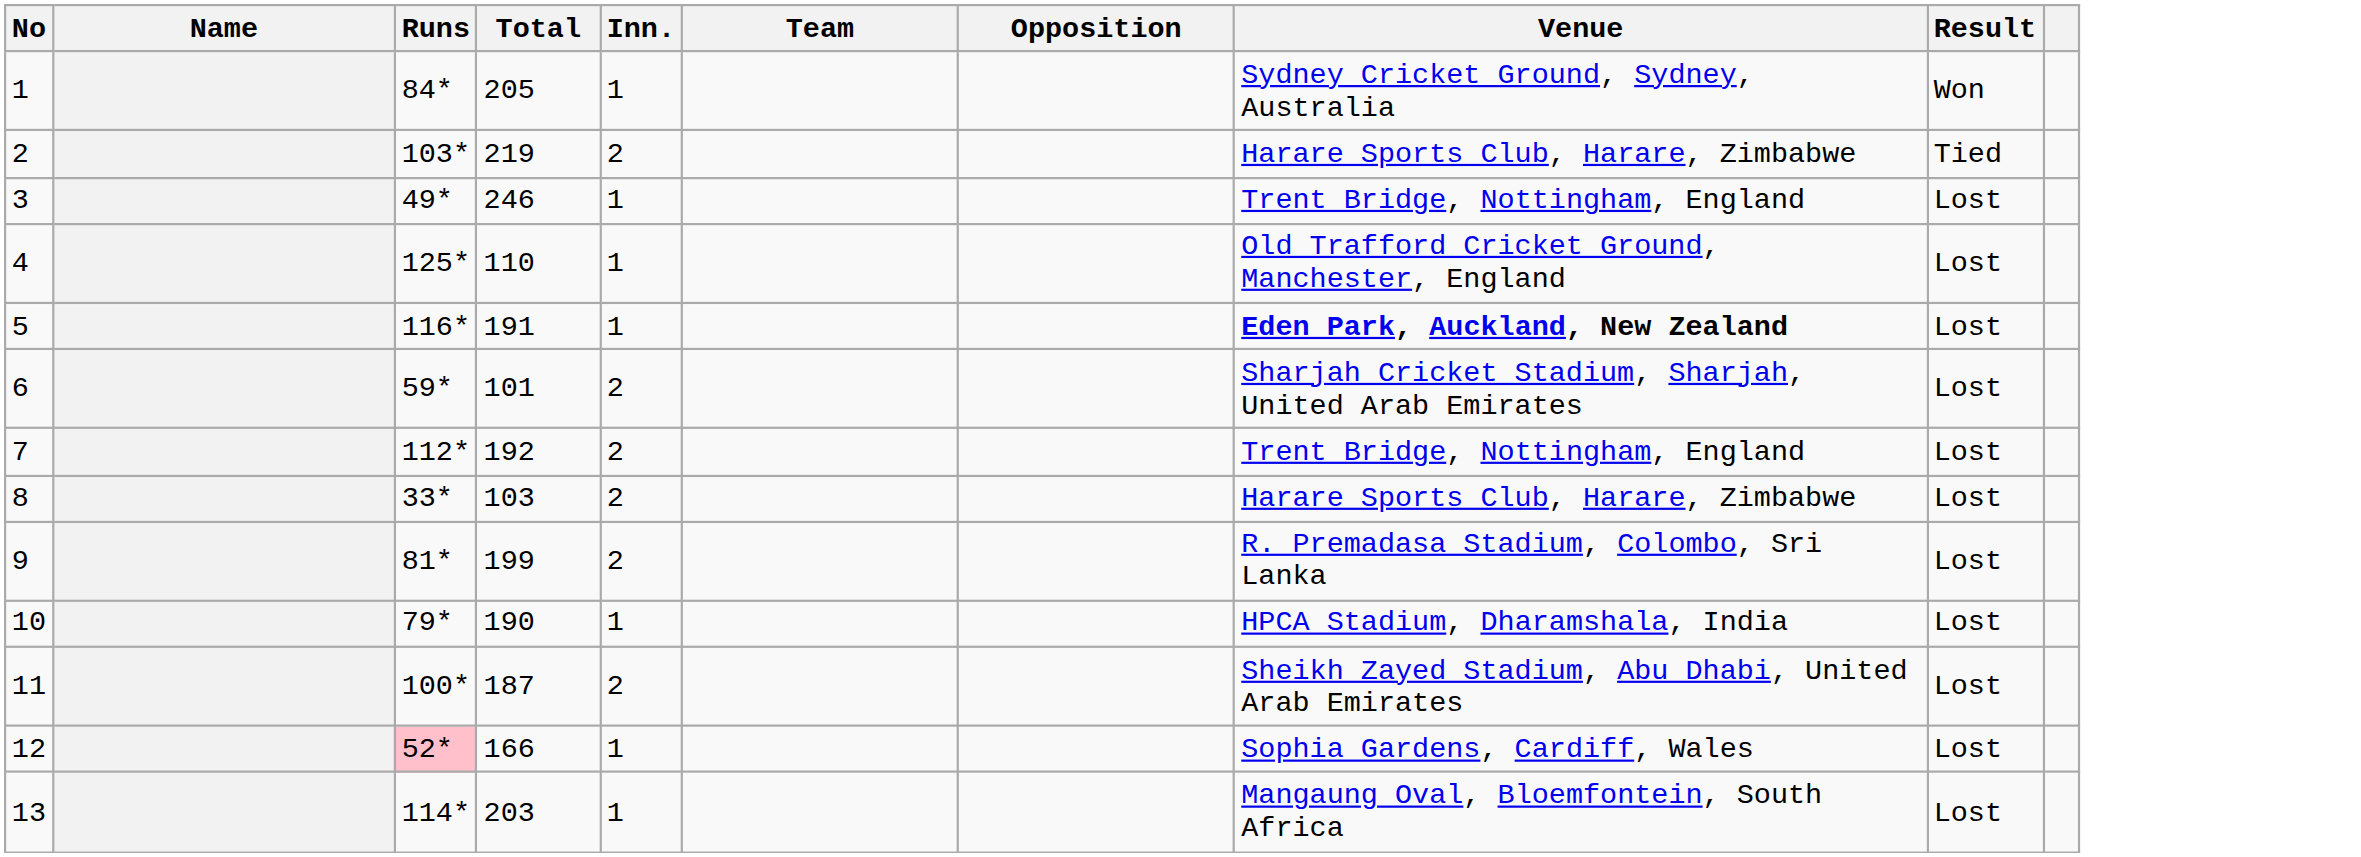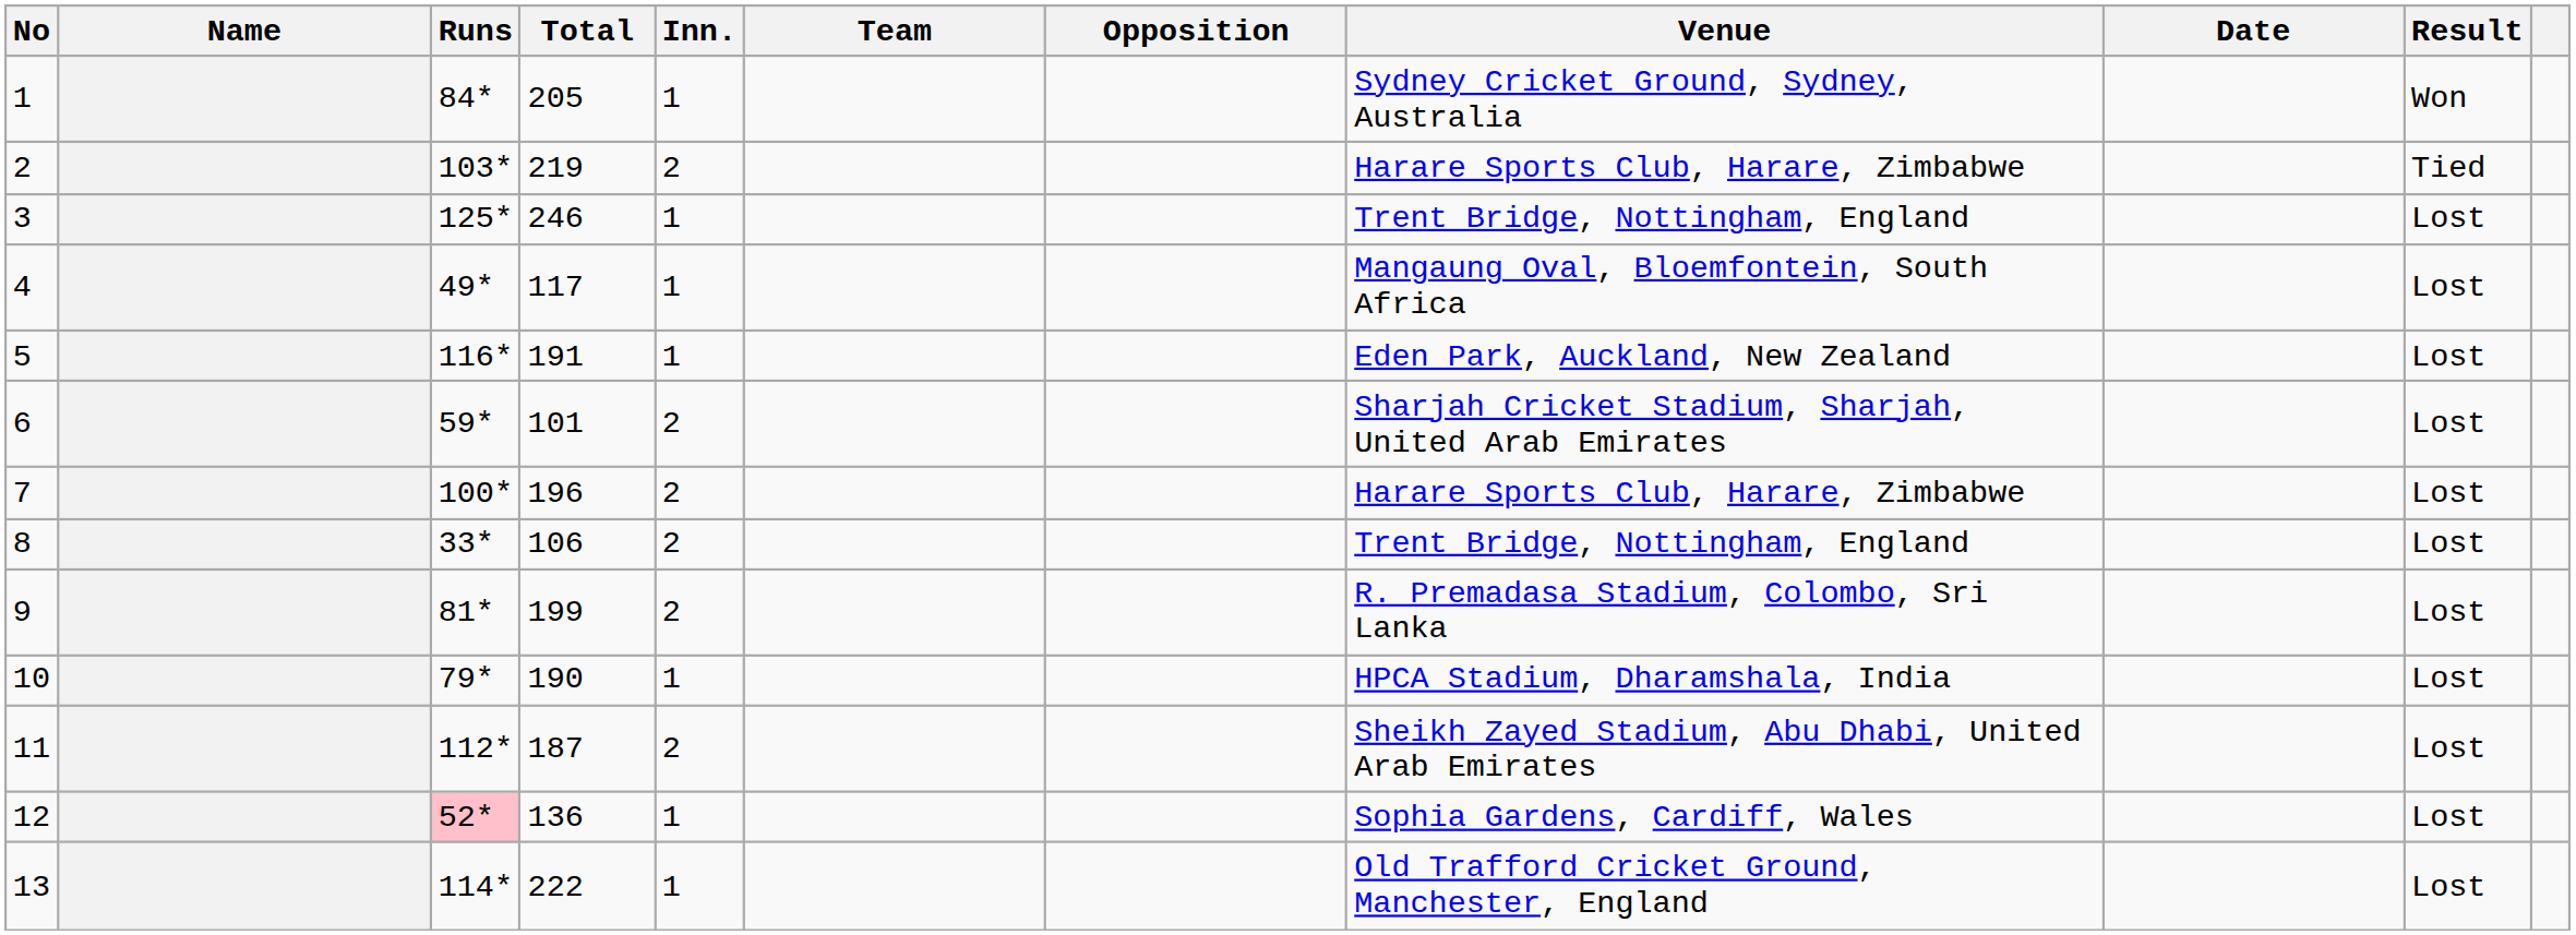 <table class="wikitable sortable plainrowheaders">
 <tr>
 <th scope=col style=width:10px;>No</th>
 <th scope=col style=width:150px;>Name</th>
 <th scope=col style=width:30px;>Runs</th>
 <th scope=col style=width:50px;>Total</th>
 <th scope=col style=width:20px;>Inn.</th>
 <th scope=col style=width:120px;>Team</th>
 <th scope=col style=width:120px;>Opposition</th>
 <th scope=col style=width:310px;>Venue</th>
+<th scope=col style=width:120px;>Date</th>
 <th scope=col style=width:10px;>Result</th>
 <th scope=col style=width:10px; class=unsortable></th>
 </tr>
 <tr>
 <td>1</td>
 <th scope=row></th>
 <td> 84*</td>
 <td>205</td>
 <td>1</td>
 <td></td>
 <td></td>
 <td><a href='#'>Sydney Cricket Ground</a>, <a href='#'>Sydney</a>, Australia</td>
+<td></td>
 <td>Won</td>
 <td></td>
 </tr>
 <tr>
 <td>2</td>
 <th scope=row></th>
 <td> 103*</td>
 <td>219</td>
 <td>2</td>
 <td></td>
 <td></td>
 <td><a href='#'>Harare Sports Club</a>, <a href='#'>Harare</a>, Zimbabwe</td>
+<td></td>
 <td>Tied</td>
 <td></td>
 </tr>
 <tr>
 <td>3</td>
 <th scope=row></th>
-<td> 49*</td>
+<td> 125*</td>
 <td>246</td>
 <td>1</td>
 <td></td>
 <td></td>
 <td><a href='#'>Trent Bridge</a>, <a href='#'>Nottingham</a>, England</td>
+<td></td>
 <td>Lost</td>
 <td></td>
 </tr>
 <tr>
 <td>4</td>
 <th scope=row></th>
-<td> 125*</td>
-<td>110</td>
+<td> 49*</td>
+<td>117</td>
 <td>1</td>
 <td></td>
 <td></td>
-<td><a href='#'>Old Trafford Cricket Ground</a>, <a href='#'>Manchester</a>, England</td>
+<td><a href='#'>Mangaung Oval</a>, <a href='#'>Bloemfontein</a>, South Africa</td>
+<td></td>
 <td>Lost</td>
 <td></td>
 </tr>
 <tr>
 <td>5</td>
 <th scope=row></th>
 <td> 116*</td>
 <td>191</td>
 <td>1</td>
 <td></td>
 <td></td>
-<td><strong><a href='#'>Eden Park</a>, <a href='#'>Auckland</a>, New Zealand</strong></td>
+<td><a href='#'>Eden Park</a>, <a href='#'>Auckland</a>, New Zealand</td>
+<td></td>
 <td>Lost</td>
 <td></td>
 </tr>
 <tr>
 <td>6</td>
 <th scope=row></th>
 <td> 59*</td>
 <td>101 </td>
 <td>2</td>
 <td></td>
 <td></td>
 <td><a href='#'>Sharjah Cricket Stadium</a>, <a href='#'>Sharjah</a>, United Arab Emirates</td>
+<td></td>
 <td>Lost</td>
 <td></td>
 </tr>
 <tr>
 <td>7</td>
 <th scope=row></th>
-<td> 112*</td>
-<td>192</td>
+<td> 100*</td>
+<td>196</td>
 <td>2</td>
 <td></td>
 <td></td>
-<td><a href='#'>Trent Bridge</a>, <a href='#'>Nottingham</a>, England</td>
+<td><a href='#'>Harare Sports Club</a>, <a href='#'>Harare</a>, Zimbabwe</td>
+<td></td>
 <td>Lost</td>
 <td></td>
 </tr>
 <tr>
 <td>8</td>
 <th scope=row></th>
 <td> 33*</td>
-<td>103</td>
+<td>106</td>
 <td>2</td>
 <td></td>
 <td></td>
-<td><a href='#'>Harare Sports Club</a>, <a href='#'>Harare</a>, Zimbabwe</td>
+<td><a href='#'>Trent Bridge</a>, <a href='#'>Nottingham</a>, England</td>
+<td></td>
 <td>Lost</td>
 <td></td>
 </tr>
 <tr>
 <td>9</td>
 <th scope=row></th>
 <td> 81*</td>
 <td>199</td>
 <td>2</td>
 <td></td>
 <td></td>
 <td><a href='#'>R. Premadasa Stadium</a>, <a href='#'>Colombo</a>, Sri Lanka</td>
+<td></td>
 <td>Lost</td>
 <td></td>
 </tr>
 <tr>
 <td>10</td>
 <th scope="row"></th>
 <td> 79*</td>
 <td>190</td>
 <td>1</td>
 <td></td>
 <td></td>
 <td><a href='#'>HPCA Stadium</a>, <a href='#'>Dharamshala</a>, India</td>
+<td></td>
 <td>Lost</td>
 <td></td>
 </tr>
 <tr>
 <td>11</td>
 <th scope="row"></th>
-<td> 100*</td>
+<td> 112*</td>
 <td>187</td>
 <td>2</td>
 <td></td>
 <td></td>
 <td><a href='#'>Sheikh Zayed Stadium</a>, <a href='#'>Abu Dhabi</a>, United Arab Emirates</td>
+<td></td>
 <td>Lost</td>
 <td></td>
 </tr>
 <tr>
 <td>12</td>
 <th scope="row"></th>
 <td style="background: pink;"> 52*</td>
-<td>166</td>
+<td>136</td>
 <td>1</td>
 <td></td>
 <td></td>
 <td><a href='#'>Sophia Gardens</a>, <a href='#'>Cardiff</a>, Wales</td>
+<td></td>
 <td>Lost</td>
 <td></td>
 </tr>
 <tr>
 <td>13</td>
 <th scope="row"></th>
 <td> 114*</td>
-<td>203</td>
+<td>222</td>
 <td>1</td>
 <td></td>
 <td></td>
-<td><a href='#'>Mangaung Oval</a>, <a href='#'>Bloemfontein</a>, South Africa</td>
+<td><a href='#'>Old Trafford Cricket Ground</a>, <a href='#'>Manchester</a>, England</td>
+<td></td>
 <td>Lost</td>
 <td></td>
 </tr>
 </table>
